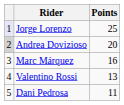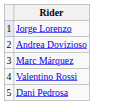 <table class="wikitable" style="font-size: 95%;">
 <tr>
 <th scope="col"></th>
 <th scope="col">Rider</th>
-<th scope="col">Points</th>
 </tr>
 <tr>
 <td align=center style="background: lavender;">1</td>
 <td> <a href='#'>Jorge Lorenzo</a></td>
-<td align=right>25</td>
 </tr>
 <tr>
-<td align=center style="background: lightgrey;">2</td>
+<td align=center>2</td>
 <td> <a href='#'>Andrea Dovizioso</a></td>
-<td align=right>20</td>
 </tr>
 <tr>
 <td align=center>3</td>
 <td> <a href='#'>Marc Márquez</a></td>
-<td align=right>16</td>
 </tr>
 <tr>
 <td align=center>4</td>
 <td> <a href='#'>Valentino Rossi</a></td>
-<td align=right>13</td>
 </tr>
 <tr>
 <td align=center>5</td>
 <td> <a href='#'>Dani Pedrosa</a></td>
-<td align=right>11</td>
 </tr>
 </table>
